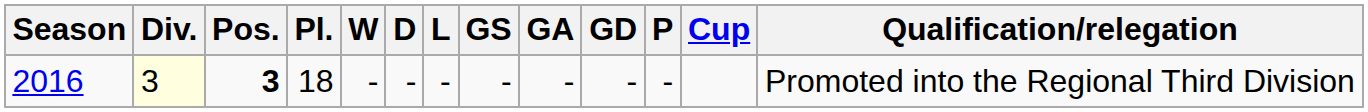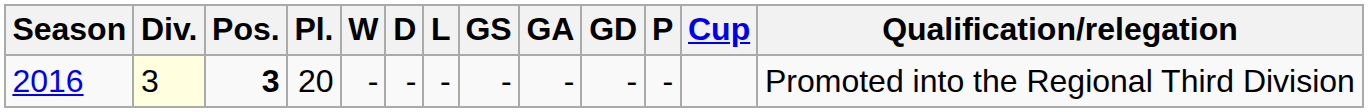 <table class="wikitable">
 <tr style="background:#efefef;">
 <th>Season</th>
 <th>Div.</th>
 <th>Pos.</th>
 <th>Pl.</th>
 <th>W</th>
 <th>D</th>
 <th>L</th>
 <th>GS</th>
 <th>GA</th>
 <th>GD</th>
 <th>P</th>
 <th><a href='#'>Cup</a></th>
 <th>Qualification/relegation</th>
 </tr>
 <tr>
 <td><a href='#'>2016</a></td>
 <td style="background: lightyellow;">3</td>
 <td align=right><strong>3</strong></td>
-<td align=right>18</td>
+<td align=right>20</td>
 <td align=right>-</td>
 <td align=right>-</td>
 <td align=right>-</td>
 <td align=right>-</td>
 <td align=right>-</td>
 <td align=right>-</td>
 <td align=right>-</td>
 <td></td>
 <td>Promoted into the Regional Third Division</td>
 </tr>
 </table>
